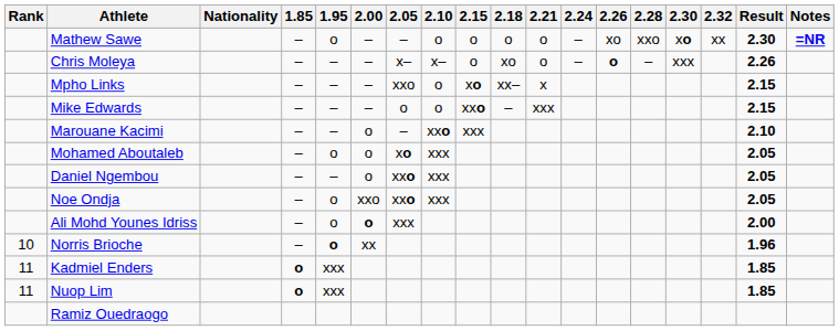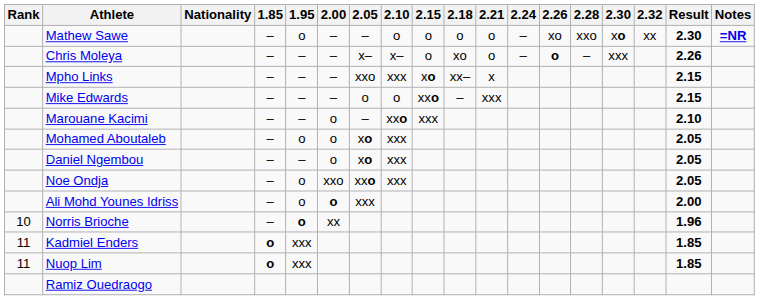 <table class="wikitable sortable" style="text-align:center;font-size:90%">
 <tr>
 <th>Rank</th>
 <th>Athlete</th>
 <th>Nationality</th>
 <th>1.85</th>
 <th>1.95</th>
 <th>2.00</th>
 <th>2.05</th>
 <th>2.10</th>
 <th>2.15</th>
 <th>2.18</th>
 <th>2.21</th>
 <th>2.24</th>
 <th>2.26</th>
 <th>2.28</th>
 <th>2.30</th>
 <th>2.32</th>
 <th>Result</th>
 <th>Notes</th>
 </tr>
 <tr>
 <td></td>
 <td align="left"><a href='#'>Mathew Sawe</a></td>
 <td align=left></td>
 <td>–</td>
 <td>o</td>
 <td>–</td>
 <td>–</td>
 <td>o</td>
 <td>o</td>
 <td>o</td>
 <td>o</td>
 <td>–</td>
 <td>xo</td>
 <td>xxo</td>
 <td>x<strong>o</strong></td>
 <td>xx</td>
 <td><strong>2.30</strong></td>
 <td><strong><a href='#'>=NR</a></strong></td>
 </tr>
 <tr>
 <td></td>
 <td align="left"><a href='#'>Chris Moleya</a></td>
 <td align=left></td>
 <td>–</td>
 <td>–</td>
 <td>–</td>
 <td>x–</td>
 <td>x–</td>
 <td>o</td>
 <td>xo</td>
 <td>o</td>
 <td>–</td>
 <td><strong>o</strong></td>
 <td>–</td>
 <td>xxx</td>
 <td></td>
 <td><strong>2.26</strong></td>
 <td></td>
 </tr>
 <tr>
 <td></td>
 <td align="left"><a href='#'>Mpho Links</a></td>
 <td align=left></td>
 <td>–</td>
 <td>–</td>
 <td>–</td>
 <td>xxo</td>
-<td>o</td>
+<td>xxx</td>
 <td>x<strong>o</strong></td>
 <td>xx–</td>
 <td>x</td>
 <td></td>
 <td></td>
 <td></td>
 <td></td>
 <td></td>
 <td><strong>2.15</strong></td>
 <td></td>
 </tr>
 <tr>
 <td></td>
 <td align="left"><a href='#'>Mike Edwards</a></td>
 <td align=left></td>
 <td>–</td>
 <td>–</td>
 <td>–</td>
 <td>o</td>
 <td>o</td>
 <td>xx<strong>o</strong></td>
 <td>–</td>
 <td>xxx</td>
 <td></td>
 <td></td>
 <td></td>
 <td></td>
 <td></td>
 <td><strong>2.15</strong></td>
 <td></td>
 </tr>
 <tr>
 <td></td>
 <td align="left"><a href='#'>Marouane Kacimi</a></td>
 <td align=left></td>
 <td>–</td>
 <td>–</td>
 <td>o</td>
 <td>–</td>
 <td>xx<strong>o</strong></td>
 <td>xxx</td>
 <td></td>
 <td></td>
 <td></td>
 <td></td>
 <td></td>
 <td></td>
 <td></td>
 <td><strong>2.10</strong></td>
 <td></td>
 </tr>
 <tr>
 <td></td>
 <td align="left"><a href='#'>Mohamed Aboutaleb</a></td>
 <td align=left></td>
 <td>–</td>
 <td>o</td>
 <td>o</td>
 <td>x<strong>o</strong></td>
 <td>xxx</td>
 <td></td>
 <td></td>
 <td></td>
 <td></td>
 <td></td>
 <td></td>
 <td></td>
 <td></td>
 <td><strong>2.05</strong></td>
 <td></td>
 </tr>
 <tr>
 <td></td>
 <td align="left"><a href='#'>Daniel Ngembou</a></td>
 <td align=left></td>
 <td>–</td>
 <td>–</td>
 <td>o</td>
-<td>xx<strong>o</strong></td>
+<td>x<strong>o</strong></td>
 <td>xxx</td>
 <td></td>
 <td></td>
 <td></td>
 <td></td>
 <td></td>
 <td></td>
 <td></td>
 <td></td>
 <td><strong>2.05</strong></td>
 <td></td>
 </tr>
 <tr>
 <td></td>
 <td align="left"><a href='#'>Noe Ondja</a></td>
 <td align=left></td>
 <td>–</td>
 <td>o</td>
 <td>xxo</td>
 <td>xx<strong>o</strong></td>
 <td>xxx</td>
 <td></td>
 <td></td>
 <td></td>
 <td></td>
 <td></td>
 <td></td>
 <td></td>
 <td></td>
 <td><strong>2.05</strong></td>
 <td></td>
 </tr>
 <tr>
 <td></td>
 <td align="left"><a href='#'>Ali Mohd Younes Idriss</a></td>
 <td align=left></td>
 <td>–</td>
 <td>o</td>
 <td><strong>o</strong></td>
 <td>xxx</td>
 <td></td>
 <td></td>
 <td></td>
 <td></td>
 <td></td>
 <td></td>
 <td></td>
 <td></td>
 <td></td>
 <td><strong>2.00</strong></td>
 <td></td>
 </tr>
 <tr>
 <td>10</td>
 <td align="left"><a href='#'>Norris Brioche</a></td>
 <td align=left></td>
 <td>–</td>
 <td><strong>o</strong></td>
 <td>xx</td>
 <td></td>
 <td></td>
 <td></td>
 <td></td>
 <td></td>
 <td></td>
 <td></td>
 <td></td>
 <td></td>
 <td></td>
 <td><strong>1.96</strong></td>
 <td></td>
 </tr>
 <tr>
 <td>11</td>
 <td align="left"><a href='#'>Kadmiel Enders</a></td>
 <td align=left></td>
 <td><strong>o</strong></td>
 <td>xxx</td>
 <td></td>
 <td></td>
 <td></td>
 <td></td>
 <td></td>
 <td></td>
 <td></td>
 <td></td>
 <td></td>
 <td></td>
 <td></td>
 <td><strong>1.85</strong></td>
 <td></td>
 </tr>
 <tr>
 <td>11</td>
 <td align="left"><a href='#'>Nuop Lim</a></td>
 <td align=left></td>
 <td><strong>o</strong></td>
 <td>xxx</td>
 <td></td>
 <td></td>
 <td></td>
 <td></td>
 <td></td>
 <td></td>
 <td></td>
 <td></td>
 <td></td>
 <td></td>
 <td></td>
 <td><strong>1.85</strong></td>
 <td></td>
 </tr>
 <tr>
 <td></td>
 <td align="left"><a href='#'>Ramiz Ouedraogo</a></td>
 <td align=left></td>
 <td></td>
 <td></td>
 <td></td>
 <td></td>
 <td></td>
 <td></td>
 <td></td>
 <td></td>
 <td></td>
 <td></td>
 <td></td>
 <td></td>
 <td></td>
 <td><strong></strong></td>
 <td></td>
 </tr>
 </table>
